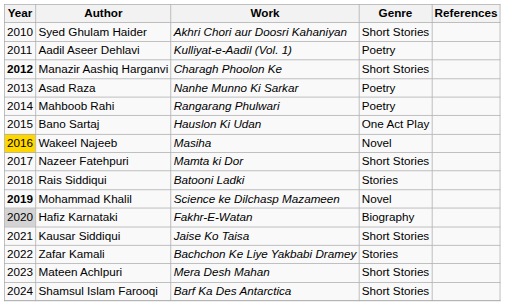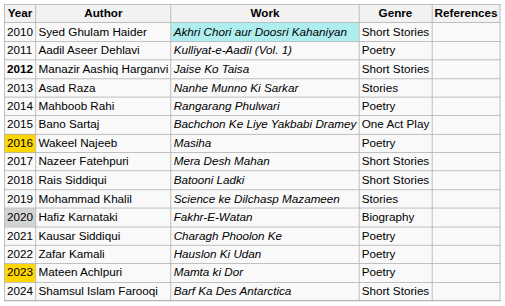 <table class="wikitable sortable">
 <tr>
 <th>Year</th>
 <th>Author</th>
 <th>Work</th>
 <th>Genre</th>
 <th class="unsortable">References</th>
 </tr>
 <tr>
 <td>2010</td>
 <td>Syed Ghulam Haider</td>
-<td><em>Akhri Chori aur Doosri Kahaniyan</em></td>
+<td style="background: paleturquoise;"><em>Akhri Chori aur Doosri Kahaniyan</em></td>
 <td>Short Stories</td>
 <td></td>
 </tr>
 <tr>
 <td>2011</td>
 <td>Aadil Aseer Dehlavi</td>
 <td><em>Kulliyat-e-Aadil (Vol. 1)</em></td>
 <td>Poetry</td>
 <td></td>
 </tr>
 <tr>
 <td><strong>2012</strong></td>
 <td>Manazir Aashiq Harganvi</td>
-<td><em>Charagh Phoolon Ke</em></td>
+<td><em>Jaise Ko Taisa</em></td>
 <td>Short Stories</td>
 <td></td>
 </tr>
 <tr>
 <td>2013</td>
 <td>Asad Raza</td>
 <td><em>Nanhe Munno Ki Sarkar</em></td>
-<td>Poetry</td>
+<td>Stories</td>
 <td></td>
 </tr>
 <tr>
 <td>2014</td>
 <td>Mahboob Rahi</td>
 <td><em>Rangarang Phulwari</em></td>
 <td>Poetry</td>
 <td></td>
 </tr>
 <tr>
 <td>2015</td>
 <td>Bano Sartaj</td>
-<td><em>Hauslon Ki Udan</em></td>
+<td><em>Bachchon Ke Liye Yakbabi Dramey</em></td>
 <td>One Act Play</td>
 <td></td>
 </tr>
 <tr>
 <td style="background: gold;">2016</td>
 <td>Wakeel Najeeb</td>
 <td><em>Masiha</em></td>
-<td>Novel</td>
+<td>Poetry</td>
 <td></td>
 </tr>
 <tr>
 <td>2017</td>
 <td>Nazeer Fatehpuri</td>
-<td><em>Mamta ki Dor</em></td>
+<td><em>Mera Desh Mahan</em></td>
 <td>Short Stories</td>
 <td></td>
 </tr>
 <tr>
 <td>2018</td>
 <td>Rais Siddiqui</td>
 <td><em>Batooni Ladki</em></td>
-<td>Stories</td>
+<td>Short Stories</td>
 <td></td>
 </tr>
 <tr>
-<td><strong>2019</strong></td>
+<td>2019</td>
 <td>Mohammad Khalil</td>
 <td><em>Science ke Dilchasp Mazameen</em></td>
-<td>Novel</td>
+<td>Stories</td>
 <td></td>
 </tr>
 <tr>
 <td style="background: lightgrey;">2020</td>
 <td>Hafiz Karnataki</td>
 <td><em>Fakhr-E-Watan</em></td>
 <td>Biography</td>
 <td></td>
 </tr>
 <tr>
 <td>2021</td>
 <td>Kausar Siddiqui</td>
-<td><em>Jaise Ko Taisa</em></td>
-<td>Short Stories</td>
+<td><em>Charagh Phoolon Ke</em></td>
+<td>Poetry</td>
 <td></td>
 </tr>
 <tr>
 <td>2022</td>
 <td>Zafar Kamali</td>
-<td><em>Bachchon Ke Liye Yakbabi Dramey</em></td>
-<td>Stories</td>
+<td><em>Hauslon Ki Udan</em></td>
+<td>Poetry</td>
 <td></td>
 </tr>
 <tr>
-<td>2023</td>
+<td style="background: gold;">2023</td>
 <td>Mateen Achlpuri</td>
-<td><em>Mera Desh Mahan</em></td>
-<td>Short Stories</td>
+<td><em>Mamta ki Dor</em></td>
+<td>Poetry</td>
 <td></td>
 </tr>
 <tr>
 <td>2024</td>
 <td>Shamsul Islam Farooqi</td>
 <td><em>Barf Ka Des Antarctica</em></td>
 <td>Short Stories</td>
 <td></td>
 </tr>
 <tr>
 </tr>
 </table>
